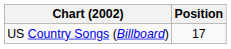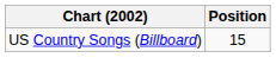 <table class="wikitable sortable">
 <tr>
 <th scope="col">Chart (2002)</th>
 <th scope="col">Position</th>
 </tr>
 <tr>
 <td>US <a href='#'>Country Songs</a> (<em><a href='#'>Billboard</a></em>)</td>
-<td align="center">17</td>
+<td align="center">15</td>
 </tr>
 </table>
